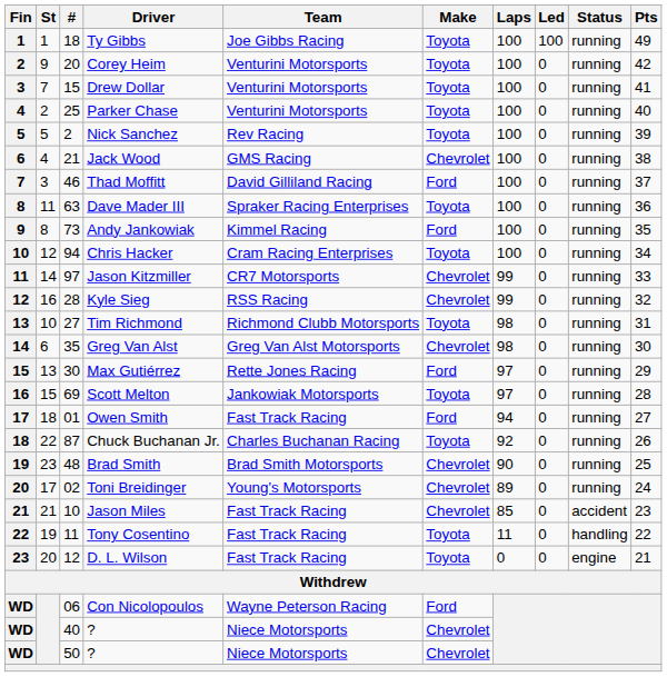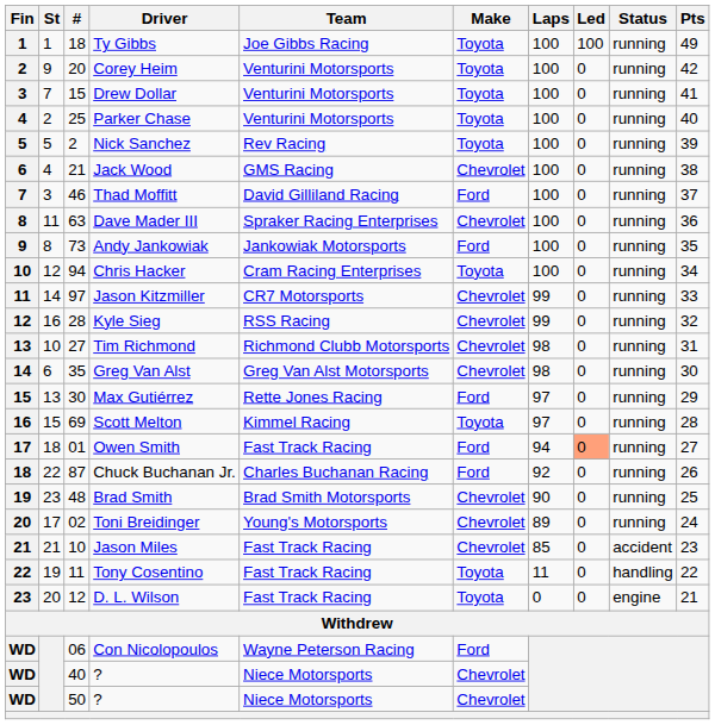 <table class="wikitable" style="font-size:95%">
 <tr>
 <th>Fin</th>
 <th>St</th>
 <th>#</th>
 <th>Driver</th>
 <th>Team</th>
 <th>Make</th>
 <th>Laps</th>
 <th>Led</th>
 <th>Status</th>
 <th>Pts</th>
 </tr>
 <tr>
 <th>1</th>
 <td>1</td>
 <td>18</td>
 <td><a href='#'>Ty Gibbs</a></td>
 <td><a href='#'>Joe Gibbs Racing</a></td>
 <td><a href='#'>Toyota</a></td>
 <td>100</td>
 <td>100</td>
 <td>running</td>
 <td>49</td>
 </tr>
 <tr>
 <th>2</th>
 <td>9</td>
 <td>20</td>
 <td><a href='#'>Corey Heim</a></td>
 <td><a href='#'>Venturini Motorsports</a></td>
 <td><a href='#'>Toyota</a></td>
 <td>100</td>
 <td>0</td>
 <td>running</td>
 <td>42</td>
 </tr>
 <tr>
 <th>3</th>
 <td>7</td>
 <td>15</td>
 <td><a href='#'>Drew Dollar</a></td>
 <td><a href='#'>Venturini Motorsports</a></td>
 <td><a href='#'>Toyota</a></td>
 <td>100</td>
 <td>0</td>
 <td>running</td>
 <td>41</td>
 </tr>
 <tr>
 <th>4</th>
 <td>2</td>
 <td>25</td>
 <td><a href='#'>Parker Chase</a></td>
 <td><a href='#'>Venturini Motorsports</a></td>
 <td><a href='#'>Toyota</a></td>
 <td>100</td>
 <td>0</td>
 <td>running</td>
 <td>40</td>
 </tr>
 <tr>
 <th>5</th>
 <td>5</td>
 <td>2</td>
 <td><a href='#'>Nick Sanchez</a></td>
 <td><a href='#'>Rev Racing</a></td>
 <td><a href='#'>Toyota</a></td>
 <td>100</td>
 <td>0</td>
 <td>running</td>
 <td>39</td>
 </tr>
 <tr>
 <th>6</th>
 <td>4</td>
 <td>21</td>
 <td><a href='#'>Jack Wood</a></td>
 <td><a href='#'>GMS Racing</a></td>
 <td><a href='#'>Chevrolet</a></td>
 <td>100</td>
 <td>0</td>
 <td>running</td>
 <td>38</td>
 </tr>
 <tr>
 <th>7</th>
 <td>3</td>
 <td>46</td>
 <td><a href='#'>Thad Moffitt</a></td>
 <td><a href='#'>David Gilliland Racing</a></td>
 <td><a href='#'>Ford</a></td>
 <td>100</td>
 <td>0</td>
 <td>running</td>
 <td>37</td>
 </tr>
 <tr>
 <th>8</th>
 <td>11</td>
 <td>63</td>
 <td><a href='#'>Dave Mader III</a></td>
 <td><a href='#'>Spraker Racing Enterprises</a></td>
-<td><a href='#'>Toyota</a></td>
+<td><a href='#'>Chevrolet</a></td>
 <td>100</td>
 <td>0</td>
 <td>running</td>
 <td>36</td>
 </tr>
 <tr>
 <th>9</th>
 <td>8</td>
 <td>73</td>
 <td><a href='#'>Andy Jankowiak</a></td>
-<td><a href='#'>Kimmel Racing</a></td>
+<td><a href='#'>Jankowiak Motorsports</a></td>
 <td><a href='#'>Ford</a></td>
 <td>100</td>
 <td>0</td>
 <td>running</td>
 <td>35</td>
 </tr>
 <tr>
 <th>10</th>
 <td>12</td>
 <td>94</td>
 <td><a href='#'>Chris Hacker</a></td>
 <td><a href='#'>Cram Racing Enterprises</a></td>
 <td><a href='#'>Toyota</a></td>
 <td>100</td>
 <td>0</td>
 <td>running</td>
 <td>34</td>
 </tr>
 <tr>
 <th>11</th>
 <td>14</td>
 <td>97</td>
 <td><a href='#'>Jason Kitzmiller</a></td>
 <td><a href='#'>CR7 Motorsports</a></td>
 <td><a href='#'>Chevrolet</a></td>
 <td>99</td>
 <td>0</td>
 <td>running</td>
 <td>33</td>
 </tr>
 <tr>
 <th>12</th>
 <td>16</td>
 <td>28</td>
 <td><a href='#'>Kyle Sieg</a></td>
 <td><a href='#'>RSS Racing</a></td>
 <td><a href='#'>Chevrolet</a></td>
 <td>99</td>
 <td>0</td>
 <td>running</td>
 <td>32</td>
 </tr>
 <tr>
 <th>13</th>
 <td>10</td>
 <td>27</td>
 <td><a href='#'>Tim Richmond</a></td>
 <td><a href='#'>Richmond Clubb Motorsports</a></td>
-<td><a href='#'>Toyota</a></td>
+<td><a href='#'>Chevrolet</a></td>
 <td>98</td>
 <td>0</td>
 <td>running</td>
 <td>31</td>
 </tr>
 <tr>
 <th>14</th>
 <td>6</td>
 <td>35</td>
 <td><a href='#'>Greg Van Alst</a></td>
 <td><a href='#'>Greg Van Alst Motorsports</a></td>
 <td><a href='#'>Chevrolet</a></td>
 <td>98</td>
 <td>0</td>
 <td>running</td>
 <td>30</td>
 </tr>
 <tr>
 <th>15</th>
 <td>13</td>
 <td>30</td>
 <td><a href='#'>Max Gutiérrez</a></td>
 <td><a href='#'>Rette Jones Racing</a></td>
 <td><a href='#'>Ford</a></td>
 <td>97</td>
 <td>0</td>
 <td>running</td>
 <td>29</td>
 </tr>
 <tr>
 <th>16</th>
 <td>15</td>
 <td>69</td>
 <td><a href='#'>Scott Melton</a></td>
-<td><a href='#'>Jankowiak Motorsports</a></td>
+<td><a href='#'>Kimmel Racing</a></td>
 <td><a href='#'>Toyota</a></td>
 <td>97</td>
 <td>0</td>
 <td>running</td>
 <td>28</td>
 </tr>
 <tr>
 <th>17</th>
 <td>18</td>
 <td>01</td>
 <td><a href='#'>Owen Smith</a></td>
 <td><a href='#'>Fast Track Racing</a></td>
 <td><a href='#'>Ford</a></td>
 <td>94</td>
-<td>0</td>
+<td style="background: lightsalmon;">0</td>
 <td>running</td>
 <td>27</td>
 </tr>
 <tr>
 <th>18</th>
 <td>22</td>
 <td>87</td>
 <td>Chuck Buchanan Jr.</td>
 <td><a href='#'>Charles Buchanan Racing</a></td>
-<td><a href='#'>Toyota</a></td>
+<td><a href='#'>Ford</a></td>
 <td>92</td>
 <td>0</td>
 <td>running</td>
 <td>26</td>
 </tr>
 <tr>
 <th>19</th>
 <td>23</td>
 <td>48</td>
 <td><a href='#'>Brad Smith</a></td>
 <td><a href='#'>Brad Smith Motorsports</a></td>
 <td><a href='#'>Chevrolet</a></td>
 <td>90</td>
 <td>0</td>
 <td>running</td>
 <td>25</td>
 </tr>
 <tr>
 <th>20</th>
 <td>17</td>
 <td>02</td>
 <td><a href='#'>Toni Breidinger</a></td>
 <td><a href='#'>Young's Motorsports</a></td>
 <td><a href='#'>Chevrolet</a></td>
 <td>89</td>
 <td>0</td>
 <td>running</td>
 <td>24</td>
 </tr>
 <tr>
 <th>21</th>
 <td>21</td>
 <td>10</td>
 <td><a href='#'>Jason Miles</a></td>
 <td><a href='#'>Fast Track Racing</a></td>
 <td><a href='#'>Chevrolet</a></td>
 <td>85</td>
 <td>0</td>
 <td>accident</td>
 <td>23</td>
 </tr>
 <tr>
 <th>22</th>
 <td>19</td>
 <td>11</td>
 <td><a href='#'>Tony Cosentino</a></td>
 <td><a href='#'>Fast Track Racing</a></td>
 <td><a href='#'>Toyota</a></td>
 <td>11</td>
 <td>0</td>
 <td>handling</td>
 <td>22</td>
 </tr>
 <tr>
 <th>23</th>
 <td>20</td>
 <td>12</td>
 <td><a href='#'>D. L. Wilson</a></td>
 <td><a href='#'>Fast Track Racing</a></td>
 <td><a href='#'>Toyota</a></td>
 <td>0</td>
 <td>0</td>
 <td>engine</td>
 <td>21</td>
 </tr>
 <tr>
 <th colspan="10">Withdrew</th>
 </tr>
 <tr>
 <th>WD</th>
 <th rowspan="3"></th>
 <td>06</td>
 <td><a href='#'>Con Nicolopoulos</a></td>
 <td><a href='#'>Wayne Peterson Racing</a></td>
 <td><a href='#'>Ford</a></td>
 <th colspan="4" rowspan="3"></th>
 </tr>
 <tr>
 <th>WD</th>
 <td>40</td>
 <td>?</td>
 <td><a href='#'>Niece Motorsports</a></td>
 <td><a href='#'>Chevrolet</a></td>
 </tr>
 <tr>
 <th>WD</th>
 <td>50</td>
 <td>?</td>
 <td><a href='#'>Niece Motorsports</a></td>
 <td><a href='#'>Chevrolet</a></td>
 </tr>
 <tr>
 <th colspan="10"></th>
 </tr>
 </table>
